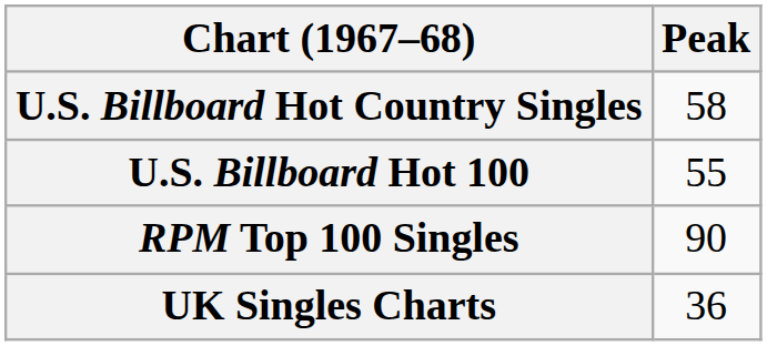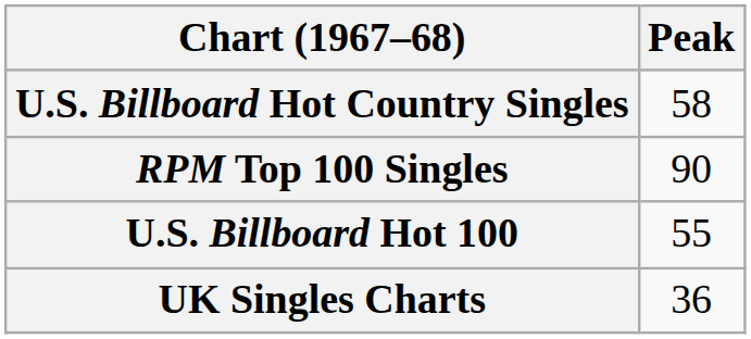 <table class="wikitable plainrowheaders">
 <tr>
 <th scope="col">Chart (1967–68)</th>
 <th scope="col">Peak</th>
 </tr>
 <tr>
 <th scope="row">U.S. <em>Billboard</em> Hot Country Singles</th>
 <td align="center">58</td>
 </tr>
 <tr>
+<th scope="row"><em>RPM</em> Top 100 Singles</th>
+<td align="center">90</td>
+</tr>
+<tr>
 <th scope="row">U.S. <em>Billboard</em> Hot 100</th>
 <td align="center">55</td>
-</tr>
-<tr>
-<th scope="row"><em>RPM</em> Top 100 Singles</th>
-<td align="center">90</td>
 </tr>
 <tr>
 <th scope="row">UK Singles Charts</th>
 <td align="center">36</td>
 </tr>
 </table>
